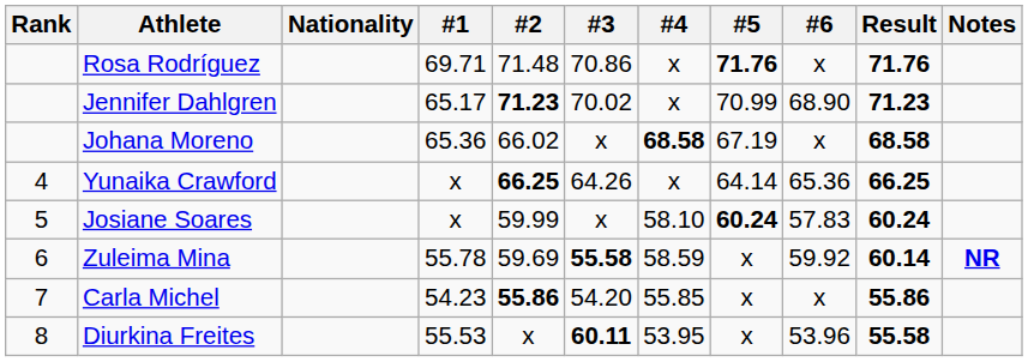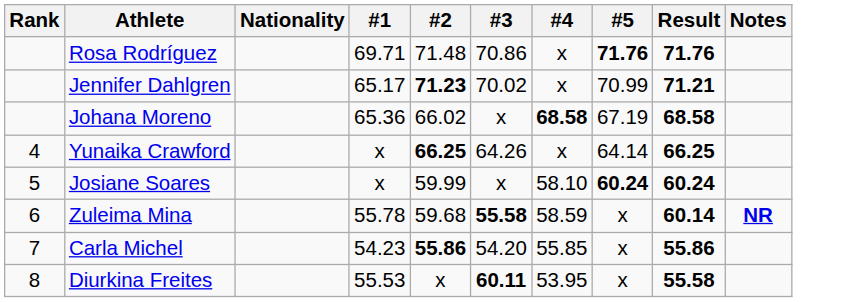 <table class="wikitable sortable" style="text-align:center">
 <tr>
 <th>Rank</th>
 <th>Athlete</th>
 <th>Nationality</th>
 <th>#1</th>
 <th>#2</th>
 <th>#3</th>
 <th>#4</th>
 <th>#5</th>
-<th>#6</th>
 <th>Result</th>
 <th>Notes</th>
 </tr>
 <tr>
 <td></td>
 <td align="left"><a href='#'>Rosa Rodríguez</a></td>
 <td align=left></td>
 <td>69.71</td>
 <td>71.48</td>
 <td>70.86</td>
 <td>x</td>
 <td><strong>71.76</strong></td>
-<td>x</td>
 <td><strong>71.76</strong></td>
 <td></td>
 </tr>
 <tr>
 <td></td>
 <td align="left"><a href='#'>Jennifer Dahlgren</a></td>
 <td align=left></td>
 <td>65.17</td>
 <td><strong>71.23</strong></td>
 <td>70.02</td>
 <td>x</td>
 <td>70.99</td>
-<td>68.90</td>
-<td><strong>71.23</strong></td>
+<td><strong>71.21</strong></td>
 <td></td>
 </tr>
 <tr>
 <td></td>
 <td align="left"><a href='#'>Johana Moreno</a></td>
 <td align=left></td>
 <td>65.36</td>
 <td>66.02</td>
 <td>x</td>
 <td><strong>68.58</strong></td>
 <td>67.19</td>
-<td>x</td>
 <td><strong>68.58</strong></td>
 <td></td>
 </tr>
 <tr>
 <td>4</td>
 <td align="left"><a href='#'>Yunaika Crawford</a></td>
 <td align=left></td>
 <td>x</td>
 <td><strong>66.25</strong></td>
 <td>64.26</td>
 <td>x</td>
 <td>64.14</td>
-<td>65.36</td>
 <td><strong>66.25</strong></td>
 <td></td>
 </tr>
 <tr>
 <td>5</td>
 <td align="left"><a href='#'>Josiane Soares</a></td>
 <td align=left></td>
 <td>x</td>
 <td>59.99</td>
 <td>x</td>
 <td>58.10</td>
 <td><strong>60.24</strong></td>
-<td>57.83</td>
 <td><strong>60.24</strong></td>
 <td></td>
 </tr>
 <tr>
 <td>6</td>
 <td align="left"><a href='#'>Zuleima Mina</a></td>
 <td align=left></td>
 <td>55.78</td>
-<td>59.69</td>
+<td>59.68</td>
 <td><strong>55.58</strong></td>
 <td>58.59</td>
 <td>x</td>
-<td>59.92</td>
 <td><strong>60.14</strong></td>
 <td><strong><a href='#'>NR</a></strong></td>
 </tr>
 <tr>
 <td>7</td>
 <td align="left"><a href='#'>Carla Michel</a></td>
 <td align=left></td>
 <td>54.23</td>
 <td><strong>55.86</strong></td>
 <td>54.20</td>
 <td>55.85</td>
-<td>x</td>
 <td>x</td>
 <td><strong>55.86</strong></td>
 <td></td>
 </tr>
 <tr>
 <td>8</td>
 <td align="left"><a href='#'>Diurkina Freites</a></td>
 <td align=left></td>
 <td>55.53</td>
 <td>x</td>
 <td><strong>60.11</strong></td>
 <td>53.95</td>
 <td>x</td>
-<td>53.96</td>
 <td><strong>55.58</strong></td>
 <td></td>
 </tr>
 </table>
